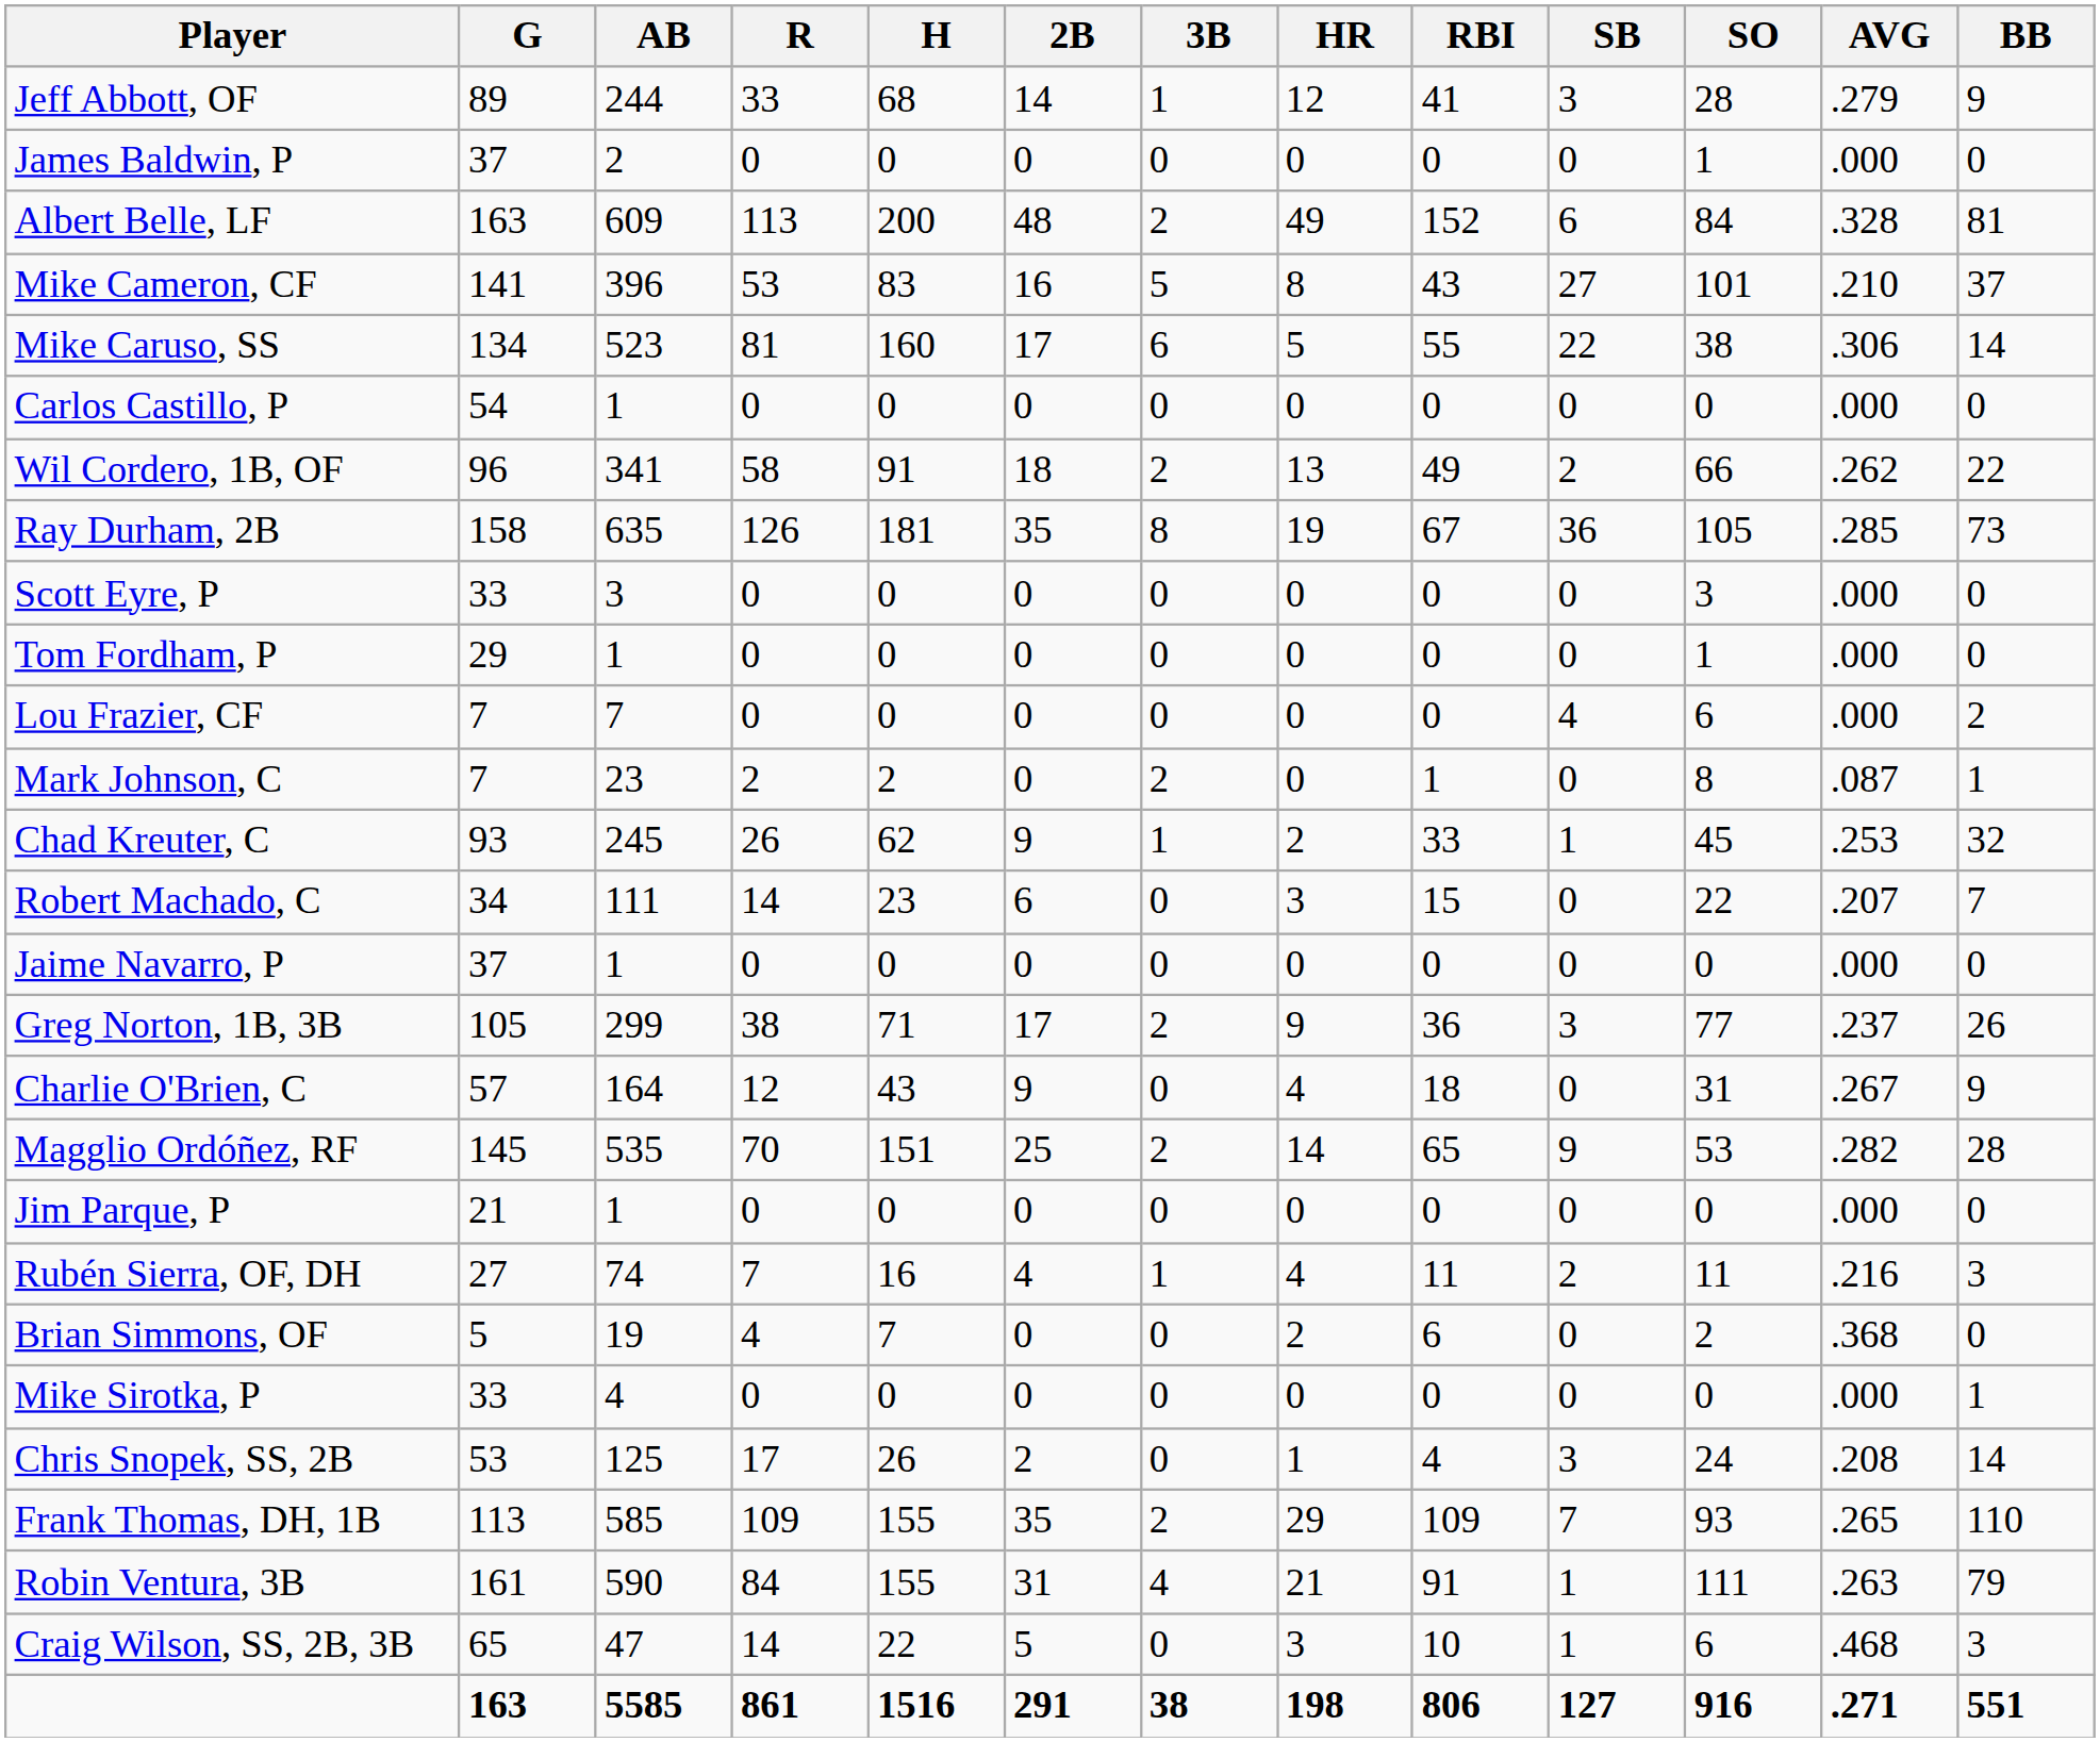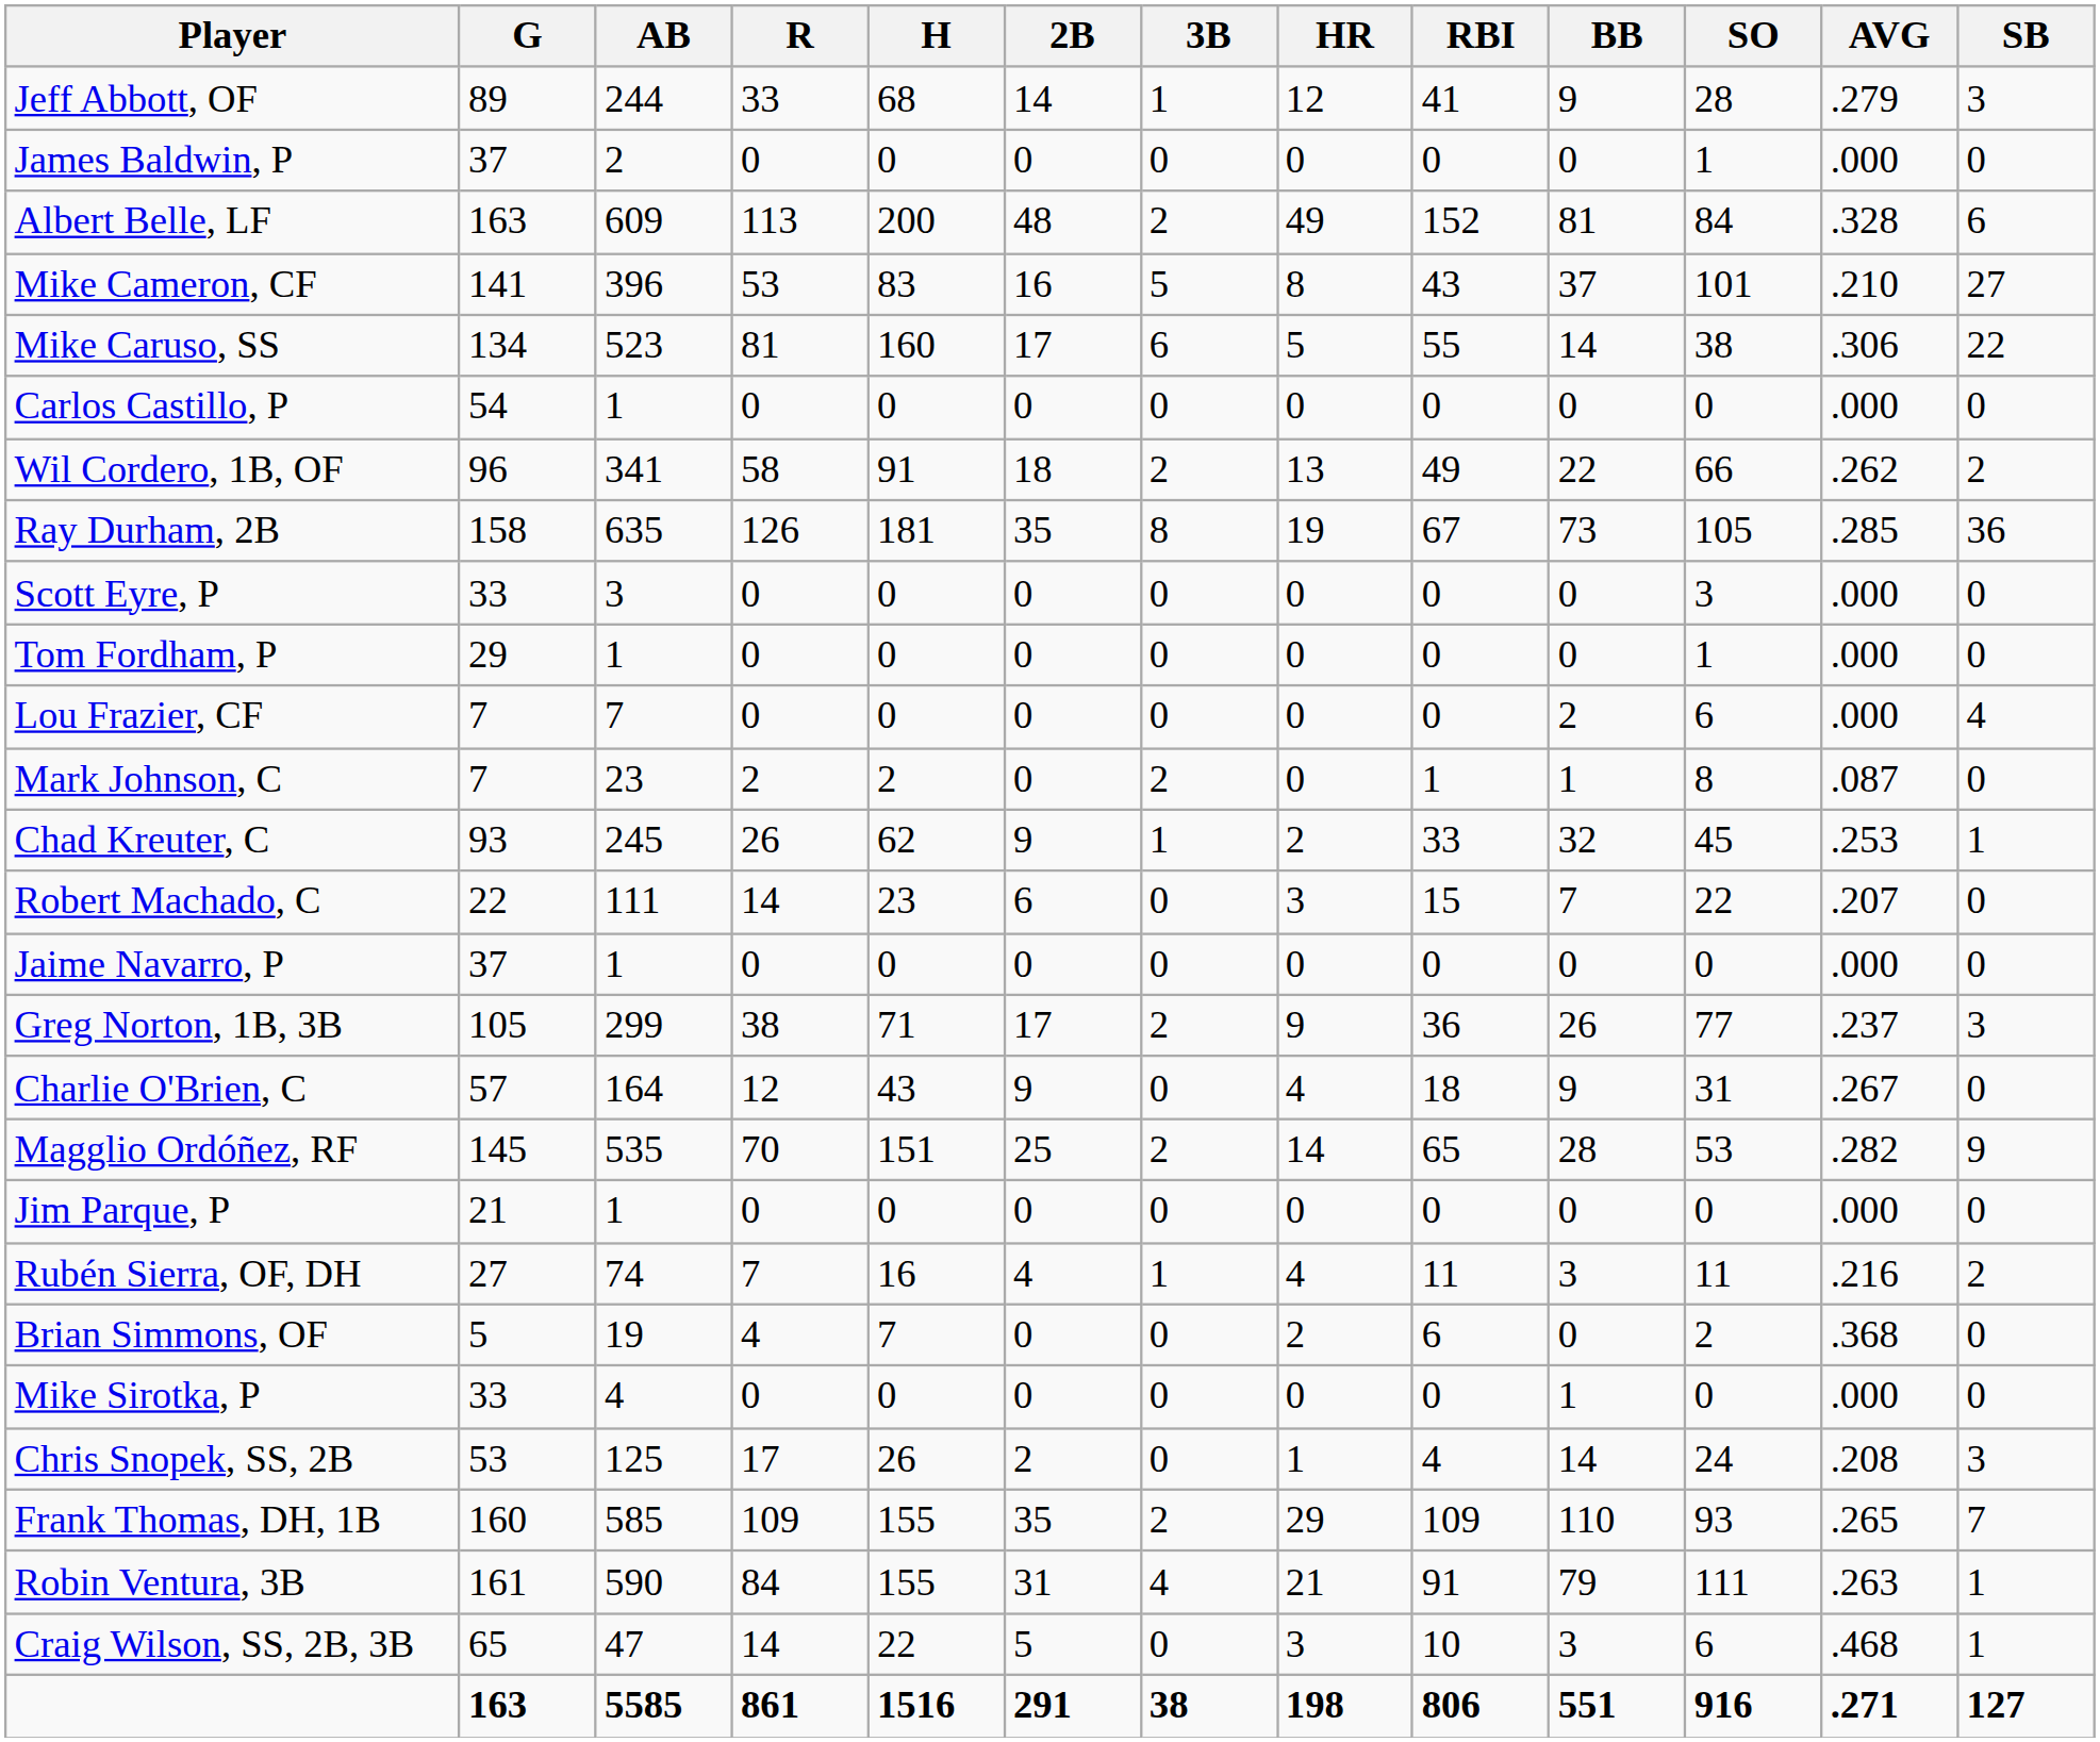 <table class="wikitable sortable">
 <tr>
 <th bgcolor="#DDDDFF" width="20%">Player</th>
 <th bgcolor="#DDDDFF" width="6%">G</th>
 <th bgcolor="#DDDDFF" width="6%">AB</th>
 <th bgcolor="#DDDDFF" width="6%">R</th>
 <th bgcolor="#DDDDFF" width="6%">H</th>
 <th bgcolor="#DDDDFF" width="6%">2B</th>
 <th bgcolor="#DDDDFF" width="6%">3B</th>
 <th bgcolor="#DDDDFF" width="6%">HR</th>
 <th bgcolor="#DDDDFF" width="6%">RBI</th>
-<th bgcolor="#DDDDFF" width="6%">SB</th>
+<th bgcolor="#DDDDFF" width="6%">BB</th>
 <th bgcolor="#DDDDFF" width="6%">SO</th>
 <th bgcolor="#DDDDFF" width="6%">AVG</th>
-<th bgcolor="#DDDDFF" width="6%">BB</th>
+<th bgcolor="#DDDDFF" width="6%">SB</th>
 </tr>
 <tr>
 <td><a href='#'>Jeff Abbott</a>, OF</td>
 <td>89</td>
 <td>244</td>
 <td>33</td>
 <td>68</td>
 <td>14</td>
 <td>1</td>
 <td>12</td>
 <td>41</td>
-<td>3</td>
+<td>9</td>
 <td>28</td>
 <td>.279</td>
-<td>9</td>
+<td>3</td>
 </tr>
 <tr>
 <td><a href='#'>James Baldwin</a>, P</td>
 <td>37</td>
 <td>2</td>
 <td>0</td>
 <td>0</td>
 <td>0</td>
 <td>0</td>
 <td>0</td>
 <td>0</td>
 <td>0</td>
 <td>1</td>
 <td>.000</td>
 <td>0</td>
 </tr>
 <tr>
 <td><a href='#'>Albert Belle</a>, LF</td>
 <td>163</td>
 <td>609</td>
 <td>113</td>
 <td>200</td>
 <td>48</td>
 <td>2</td>
 <td>49</td>
 <td>152</td>
-<td>6</td>
+<td>81</td>
 <td>84</td>
 <td>.328</td>
-<td>81</td>
+<td>6</td>
 </tr>
 <tr>
 <td><a href='#'>Mike Cameron</a>, CF</td>
 <td>141</td>
 <td>396</td>
 <td>53</td>
 <td>83</td>
 <td>16</td>
 <td>5</td>
 <td>8</td>
 <td>43</td>
-<td>27</td>
+<td>37</td>
 <td>101</td>
 <td>.210</td>
-<td>37</td>
+<td>27</td>
 </tr>
 <tr>
 <td><a href='#'>Mike Caruso</a>, SS</td>
 <td>134</td>
 <td>523</td>
 <td>81</td>
 <td>160</td>
 <td>17</td>
 <td>6</td>
 <td>5</td>
 <td>55</td>
-<td>22</td>
+<td>14</td>
 <td>38</td>
 <td>.306</td>
-<td>14</td>
+<td>22</td>
 </tr>
 <tr>
 <td><a href='#'>Carlos Castillo</a>, P</td>
 <td>54</td>
 <td>1</td>
 <td>0</td>
 <td>0</td>
 <td>0</td>
 <td>0</td>
 <td>0</td>
 <td>0</td>
 <td>0</td>
 <td>0</td>
 <td>.000</td>
 <td>0</td>
 </tr>
 <tr>
 <td><a href='#'>Wil Cordero</a>, 1B, OF</td>
 <td>96</td>
 <td>341</td>
 <td>58</td>
 <td>91</td>
 <td>18</td>
 <td>2</td>
 <td>13</td>
 <td>49</td>
-<td>2</td>
+<td>22</td>
 <td>66</td>
 <td>.262</td>
-<td>22</td>
+<td>2</td>
 </tr>
 <tr>
 <td><a href='#'>Ray Durham</a>, 2B</td>
 <td>158</td>
 <td>635</td>
 <td>126</td>
 <td>181</td>
 <td>35</td>
 <td>8</td>
 <td>19</td>
 <td>67</td>
-<td>36</td>
+<td>73</td>
 <td>105</td>
 <td>.285</td>
-<td>73</td>
+<td>36</td>
 </tr>
 <tr>
 <td><a href='#'>Scott Eyre</a>, P</td>
 <td>33</td>
 <td>3</td>
 <td>0</td>
 <td>0</td>
 <td>0</td>
 <td>0</td>
 <td>0</td>
 <td>0</td>
 <td>0</td>
 <td>3</td>
 <td>.000</td>
 <td>0</td>
 </tr>
 <tr>
 <td><a href='#'>Tom Fordham</a>, P</td>
 <td>29</td>
 <td>1</td>
 <td>0</td>
 <td>0</td>
 <td>0</td>
 <td>0</td>
 <td>0</td>
 <td>0</td>
 <td>0</td>
 <td>1</td>
 <td>.000</td>
 <td>0</td>
 </tr>
 <tr>
 <td><a href='#'>Lou Frazier</a>, CF</td>
 <td>7</td>
 <td>7</td>
 <td>0</td>
 <td>0</td>
 <td>0</td>
 <td>0</td>
 <td>0</td>
 <td>0</td>
-<td>4</td>
+<td>2</td>
 <td>6</td>
 <td>.000</td>
-<td>2</td>
+<td>4</td>
 </tr>
 <tr>
 <td><a href='#'>Mark Johnson</a>, C</td>
 <td>7</td>
 <td>23</td>
 <td>2</td>
 <td>2</td>
 <td>0</td>
 <td>2</td>
 <td>0</td>
 <td>1</td>
-<td>0</td>
+<td>1</td>
 <td>8</td>
 <td>.087</td>
-<td>1</td>
+<td>0</td>
 </tr>
 <tr>
 <td><a href='#'>Chad Kreuter</a>, C</td>
 <td>93</td>
 <td>245</td>
 <td>26</td>
 <td>62</td>
 <td>9</td>
 <td>1</td>
 <td>2</td>
 <td>33</td>
-<td>1</td>
+<td>32</td>
 <td>45</td>
 <td>.253</td>
-<td>32</td>
+<td>1</td>
 </tr>
 <tr>
 <td><a href='#'>Robert Machado</a>, C</td>
-<td>34</td>
+<td>22</td>
 <td>111</td>
 <td>14</td>
 <td>23</td>
 <td>6</td>
 <td>0</td>
 <td>3</td>
 <td>15</td>
-<td>0</td>
+<td>7</td>
 <td>22</td>
 <td>.207</td>
-<td>7</td>
+<td>0</td>
 </tr>
 <tr>
 <td><a href='#'>Jaime Navarro</a>, P</td>
 <td>37</td>
 <td>1</td>
 <td>0</td>
 <td>0</td>
 <td>0</td>
 <td>0</td>
 <td>0</td>
 <td>0</td>
 <td>0</td>
 <td>0</td>
 <td>.000</td>
 <td>0</td>
 </tr>
 <tr>
 <td><a href='#'>Greg Norton</a>, 1B, 3B</td>
 <td>105</td>
 <td>299</td>
 <td>38</td>
 <td>71</td>
 <td>17</td>
 <td>2</td>
 <td>9</td>
 <td>36</td>
-<td>3</td>
+<td>26</td>
 <td>77</td>
 <td>.237</td>
-<td>26</td>
+<td>3</td>
 </tr>
 <tr>
 <td><a href='#'>Charlie O'Brien</a>, C</td>
 <td>57</td>
 <td>164</td>
 <td>12</td>
 <td>43</td>
 <td>9</td>
 <td>0</td>
 <td>4</td>
 <td>18</td>
-<td>0</td>
+<td>9</td>
 <td>31</td>
 <td>.267</td>
-<td>9</td>
+<td>0</td>
 </tr>
 <tr>
 <td><a href='#'>Magglio Ordóñez</a>, RF</td>
 <td>145</td>
 <td>535</td>
 <td>70</td>
 <td>151</td>
 <td>25</td>
 <td>2</td>
 <td>14</td>
 <td>65</td>
-<td>9</td>
+<td>28</td>
 <td>53</td>
 <td>.282</td>
-<td>28</td>
+<td>9</td>
 </tr>
 <tr>
 <td><a href='#'>Jim Parque</a>, P</td>
 <td>21</td>
 <td>1</td>
 <td>0</td>
 <td>0</td>
 <td>0</td>
 <td>0</td>
 <td>0</td>
 <td>0</td>
 <td>0</td>
 <td>0</td>
 <td>.000</td>
 <td>0</td>
 </tr>
 <tr>
 <td><a href='#'>Rubén Sierra</a>, OF, DH</td>
 <td>27</td>
 <td>74</td>
 <td>7</td>
 <td>16</td>
 <td>4</td>
 <td>1</td>
 <td>4</td>
 <td>11</td>
-<td>2</td>
+<td>3</td>
 <td>11</td>
 <td>.216</td>
-<td>3</td>
+<td>2</td>
 </tr>
 <tr>
 <td><a href='#'>Brian Simmons</a>, OF</td>
 <td>5</td>
 <td>19</td>
 <td>4</td>
 <td>7</td>
 <td>0</td>
 <td>0</td>
 <td>2</td>
 <td>6</td>
 <td>0</td>
 <td>2</td>
 <td>.368</td>
 <td>0</td>
 </tr>
 <tr>
 <td><a href='#'>Mike Sirotka</a>, P</td>
 <td>33</td>
 <td>4</td>
 <td>0</td>
 <td>0</td>
 <td>0</td>
 <td>0</td>
 <td>0</td>
 <td>0</td>
-<td>0</td>
+<td>1</td>
 <td>0</td>
 <td>.000</td>
-<td>1</td>
+<td>0</td>
 </tr>
 <tr>
 <td><a href='#'>Chris Snopek</a>, SS, 2B</td>
 <td>53</td>
 <td>125</td>
 <td>17</td>
 <td>26</td>
 <td>2</td>
 <td>0</td>
 <td>1</td>
 <td>4</td>
-<td>3</td>
+<td>14</td>
 <td>24</td>
 <td>.208</td>
-<td>14</td>
+<td>3</td>
 </tr>
 <tr>
 <td><a href='#'>Frank Thomas</a>, DH, 1B</td>
-<td>113</td>
+<td>160</td>
 <td>585</td>
 <td>109</td>
 <td>155</td>
 <td>35</td>
 <td>2</td>
 <td>29</td>
 <td>109</td>
-<td>7</td>
+<td>110</td>
 <td>93</td>
 <td>.265</td>
-<td>110</td>
+<td>7</td>
 </tr>
 <tr>
 <td><a href='#'>Robin Ventura</a>, 3B</td>
 <td>161</td>
 <td>590</td>
 <td>84</td>
 <td>155</td>
 <td>31</td>
 <td>4</td>
 <td>21</td>
 <td>91</td>
-<td>1</td>
+<td>79</td>
 <td>111</td>
 <td>.263</td>
-<td>79</td>
+<td>1</td>
 </tr>
 <tr>
 <td><a href='#'>Craig Wilson</a>, SS, 2B, 3B</td>
 <td>65</td>
 <td>47</td>
 <td>14</td>
 <td>22</td>
 <td>5</td>
 <td>0</td>
 <td>3</td>
 <td>10</td>
-<td>1</td>
+<td>3</td>
 <td>6</td>
 <td>.468</td>
-<td>3</td>
+<td>1</td>
 </tr>
 <tr class="sortbottom">
 <td></td>
 <td><strong>163</strong></td>
 <td><strong>5585</strong></td>
 <td><strong>861</strong></td>
 <td><strong>1516</strong></td>
 <td><strong>291</strong></td>
 <td><strong>38</strong></td>
 <td><strong>198</strong></td>
 <td><strong>806</strong></td>
-<td><strong>127</strong></td>
+<td><strong>551</strong></td>
 <td><strong>916</strong></td>
 <td><strong>.271</strong></td>
-<td><strong>551</strong></td>
+<td><strong>127</strong></td>
 </tr>
 </table>
